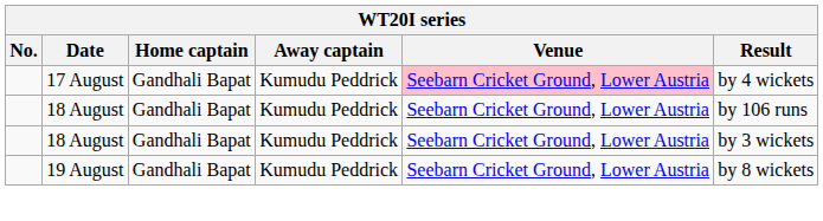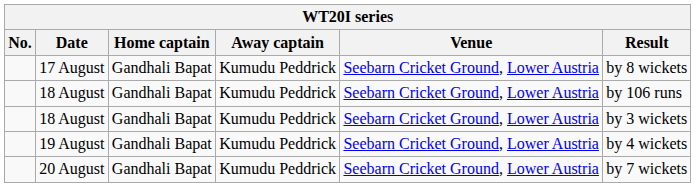 <table class="wikitable">
 <tr>
 <th colspan="6">WT20I series</th>
 </tr>
 <tr>
 <th>No.</th>
 <th>Date</th>
 <th>Home captain</th>
 <th>Away captain</th>
 <th>Venue</th>
 <th>Result</th>
 </tr>
 <tr>
 <td></td>
 <td>17 August</td>
 <td>Gandhali Bapat</td>
 <td>Kumudu Peddrick</td>
-<td style="background: pink;"><a href='#'>Seebarn Cricket Ground</a>, <a href='#'>Lower Austria</a></td>
-<td> by 4 wickets</td>
+<td><a href='#'>Seebarn Cricket Ground</a>, <a href='#'>Lower Austria</a></td>
+<td> by 8 wickets</td>
 </tr>
 <tr>
 <td></td>
 <td>18 August</td>
 <td>Gandhali Bapat</td>
 <td>Kumudu Peddrick</td>
 <td><a href='#'>Seebarn Cricket Ground</a>, <a href='#'>Lower Austria</a></td>
 <td> by 106 runs</td>
 </tr>
 <tr>
 <td></td>
 <td>18 August</td>
 <td>Gandhali Bapat</td>
 <td>Kumudu Peddrick</td>
 <td><a href='#'>Seebarn Cricket Ground</a>, <a href='#'>Lower Austria</a></td>
 <td> by 3 wickets</td>
 </tr>
 <tr>
 <td></td>
 <td>19 August</td>
 <td>Gandhali Bapat</td>
 <td>Kumudu Peddrick</td>
 <td><a href='#'>Seebarn Cricket Ground</a>, <a href='#'>Lower Austria</a></td>
-<td> by 8 wickets</td>
+<td> by 4 wickets</td>
+</tr>
+<tr>
+<td></td>
+<td>20 August</td>
+<td>Gandhali Bapat</td>
+<td>Kumudu Peddrick</td>
+<td><a href='#'>Seebarn Cricket Ground</a>, <a href='#'>Lower Austria</a></td>
+<td> by 7 wickets</td>
 </tr>
 </table>
